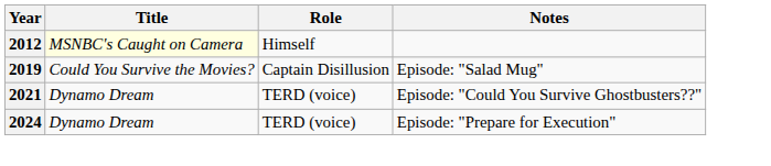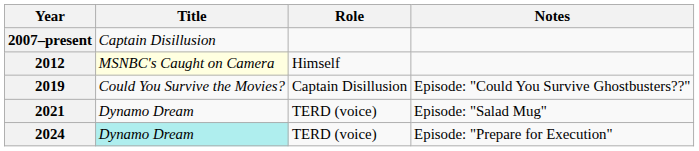 <table class="wikitable plainrowheaders">
 <tr>
 <th scope="col">Year</th>
 <th scope="col">Title</th>
 <th scope="col">Role</th>
 <th scope="col">Notes</th>
+</tr>
+<tr>
+<th scope="row">2007–present</th>
+<td><em>Captain Disillusion</em></td>
+<td></td>
+<td></td>
 </tr>
 <tr>
 <th scope="row">2012</th>
 <td style="background: lightyellow;"><em>MSNBC's Caught on Camera</em></td>
 <td>Himself</td>
 <td></td>
 </tr>
 <tr>
 <th scope="row">2019</th>
 <td><em>Could You Survive the Movies?</em></td>
 <td>Captain Disillusion</td>
-<td>Episode: "Salad Mug"</td>
+<td>Episode: "Could You Survive Ghostbusters??"</td>
 </tr>
 <tr>
 <th scope="row">2021</th>
 <td><em>Dynamo Dream</em></td>
 <td>TERD (voice)</td>
-<td>Episode: "Could You Survive Ghostbusters??"</td>
+<td>Episode: "Salad Mug"</td>
 </tr>
 <tr>
 <th scope="row">2024</th>
-<td><em>Dynamo Dream</em></td>
+<td style="background: paleturquoise;"><em>Dynamo Dream</em></td>
 <td>TERD (voice)</td>
 <td>Episode: "Prepare for Execution"</td>
 </tr>
 </table>
